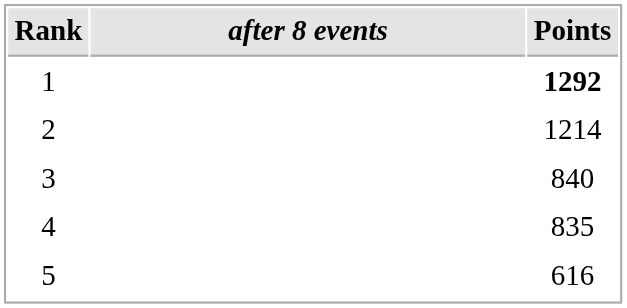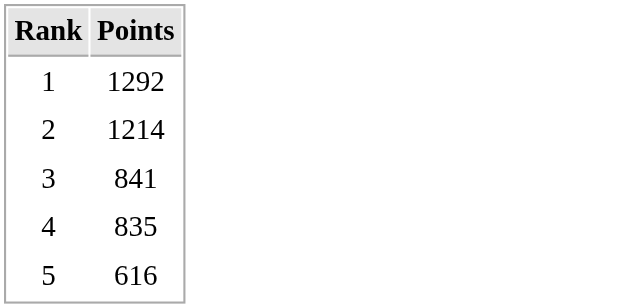 <table cellspacing="1" cellpadding="3" style="border:1px solid #aaa; font-size:86%;">
 <tr style="background:#e4e4e4;">
 <th style="border-bottom:1px solid #aaa; width:10px;">Rank</th>
-<th style="border-bottom:1px solid #aaa; width:200px;"><em>after 8 events</em></th>
 <th style="border-bottom:1px solid #aaa; width:20px;">Points</th>
 </tr>
 <tr>
 <td align=center>1</td>
-<td></td>
-<td align=center><strong>1292</strong></td>
+<td align=center>1292</td>
 </tr>
 <tr>
 <td align=center>2</td>
-<td></td>
 <td align=center>1214</td>
 </tr>
 <tr>
 <td align=center>3</td>
-<td></td>
-<td align=center>840</td>
+<td align=center>841</td>
 </tr>
 <tr>
 <td align=center>4</td>
-<td></td>
 <td align=center>835</td>
 </tr>
 <tr>
 <td align=center>5</td>
-<td></td>
 <td align=center>616</td>
 </tr>
 </table>
